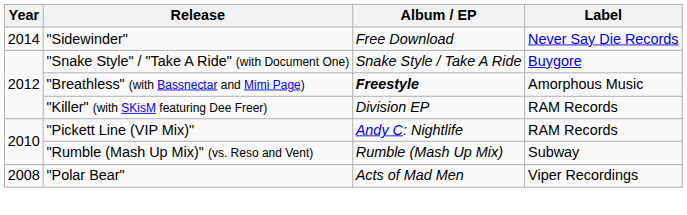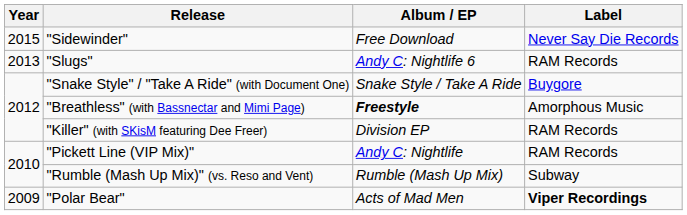 <table class="wikitable">
 <tr>
 <th>Year</th>
 <th>Release</th>
 <th>Album / EP</th>
 <th>Label</th>
 </tr>
 <tr>
-<td>2014</td>
+<td>2015</td>
 <td>"Sidewinder"</td>
 <td><em>Free Download</em></td>
 <td><a href='#'>Never Say Die Records</a></td>
+</tr>
+<tr>
+<td>2013</td>
+<td>"Slugs"</td>
+<td><em><a href='#'>Andy C</a>: Nightlife 6</em></td>
+<td>RAM Records</td>
 </tr>
 <tr>
 <td rowspan="3">2012</td>
 <td>"Snake Style" / "Take A Ride" <small>(with Document One)</small></td>
 <td><em>Snake Style / Take A Ride</em></td>
 <td><a href='#'>Buygore</a></td>
 </tr>
 <tr>
 <td>"Breathless" <small>(with <a href='#'>Bassnectar</a> and <a href='#'>Mimi Page</a>)</small></td>
 <td><strong><em>Freestyle</em></strong></td>
 <td>Amorphous Music</td>
 </tr>
 <tr>
 <td>"Killer" <small>(with <a href='#'>SKisM</a> featuring Dee Freer)</small></td>
 <td><em>Division EP</em></td>
 <td>RAM Records</td>
 </tr>
 <tr>
 <td rowspan="2">2010</td>
 <td>"Pickett Line (VIP Mix)"</td>
 <td><em><a href='#'>Andy C</a>: Nightlife</em></td>
 <td>RAM Records</td>
 </tr>
 <tr>
 <td>"Rumble (Mash Up Mix)" <small>(vs. Reso and Vent)</small></td>
 <td><em>Rumble (Mash Up Mix)</em></td>
 <td>Subway</td>
 </tr>
 <tr>
-<td>2008</td>
+<td>2009</td>
 <td>"Polar Bear"</td>
 <td><em>Acts of Mad Men</em></td>
-<td>Viper Recordings</td>
+<td><strong>Viper Recordings</strong></td>
 </tr>
 </table>
